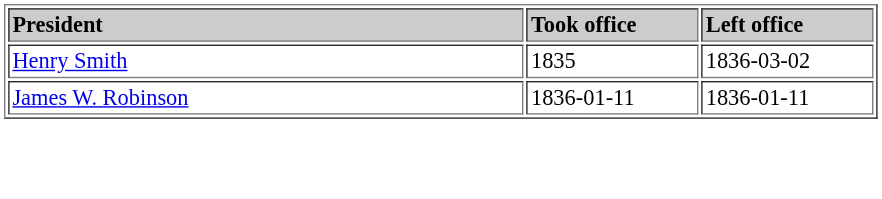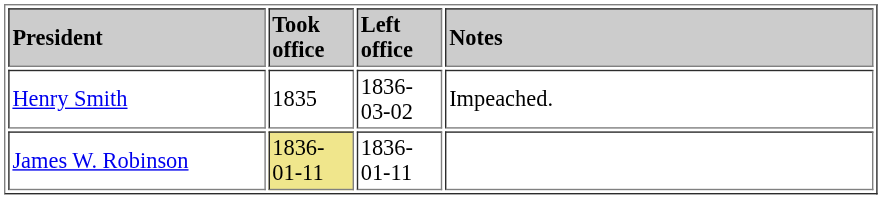 <table border=1 cellpadding=2 cellspacing=2>
 <tr>
 <td bgcolor=#cccccc width=30%><strong>President</strong></td>
 <td bgcolor=#cccccc width=10%><strong>Took office</strong></td>
 <td bgcolor=#cccccc width=10%><strong>Left office</strong></td>
+<td bgcolor=#cccccc width=50%><strong>Notes</strong></td>
 </tr>
 <tr>
 <td><a href='#'>Henry Smith</a></td>
 <td>1835</td>
 <td>1836-03-02</td>
+<td>Impeached.</td>
 </tr>
 <tr>
 <td><a href='#'>James W. Robinson</a></td>
+<td style="background: khaki;">1836-01-11</td>
 <td>1836-01-11</td>
-<td>1836-01-11</td>
+<td></td>
 </tr>
 </table>
